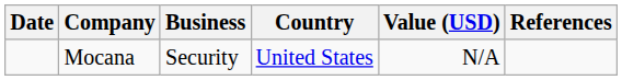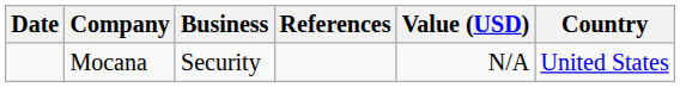 <table class="wikitable sortable">
 <tr>
 <th>Date</th>
 <th>Company</th>
 <th>Business</th>
+<th class="unsortable">References</th>
+<th>Value (<a href='#'>USD</a>)</th>
 <th>Country</th>
-<th>Value (<a href='#'>USD</a>)</th>
-<th class="unsortable">References</th>
 </tr>
 <tr>
 <td></td>
 <td>Mocana</td>
 <td>Security</td>
+<td style="text-align:center;"></td>
+<td align="right">N/A</td>
 <td><a href='#'>United States</a></td>
-<td align="right">N/A</td>
-<td style="text-align:center;"></td>
 </tr>
 </table>
